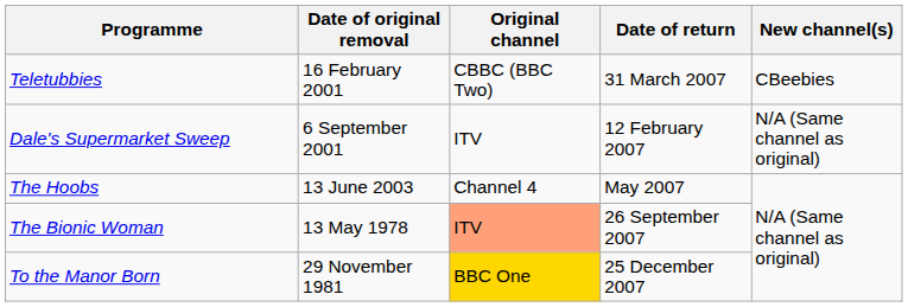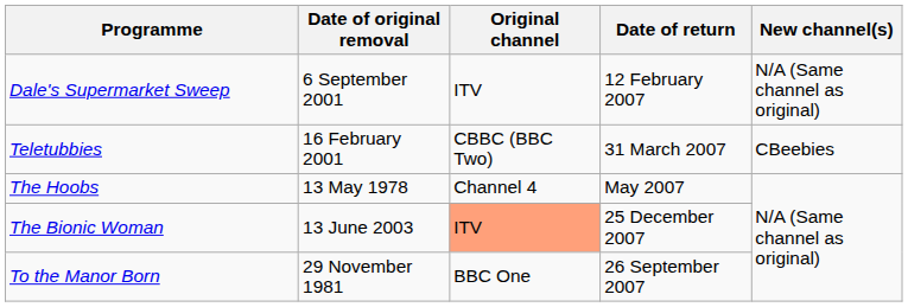 <table class="wikitable">
 <tr>
 <th width=250>Programme</th>
 <th width=125>Date of original removal</th>
 <th width=125>Original channel</th>
 <th width=125>Date of return</th>
 <th width=125>New channel(s)</th>
 </tr>
 <tr>
+<td><em><a href='#'>Dale's Supermarket Sweep</a></em></td>
+<td>6 September 2001</td>
+<td>ITV</td>
+<td>12 February 2007</td>
+<td>N/A (Same channel as original)</td>
+</tr>
+<tr>
 <td><em><a href='#'>Teletubbies</a></em></td>
 <td>16 February 2001</td>
 <td>CBBC (BBC Two)</td>
 <td>31 March 2007</td>
 <td>CBeebies</td>
 </tr>
 <tr>
-<td><em><a href='#'>Dale's Supermarket Sweep</a></em></td>
-<td>6 September 2001</td>
-<td>ITV</td>
-<td>12 February 2007</td>
-<td>N/A (Same channel as original)</td>
-</tr>
-<tr>
 <td><em><a href='#'>The Hoobs</a></em></td>
-<td>13 June 2003</td>
+<td>13 May 1978</td>
 <td>Channel 4</td>
 <td>May 2007</td>
 <td rowspan=3>N/A (Same channel as original)</td>
 </tr>
 <tr>
 <td><em><a href='#'>The Bionic Woman</a></em></td>
-<td>13 May 1978</td>
+<td>13 June 2003</td>
 <td style="background: lightsalmon;">ITV</td>
-<td>26 September 2007</td>
+<td>25 December 2007</td>
 </tr>
 <tr>
 <td><em><a href='#'>To the Manor Born</a></em></td>
 <td>29 November 1981</td>
-<td style="background: gold;">BBC One</td>
-<td>25 December 2007</td>
+<td>BBC One</td>
+<td>26 September 2007</td>
 </tr>
 </table>
